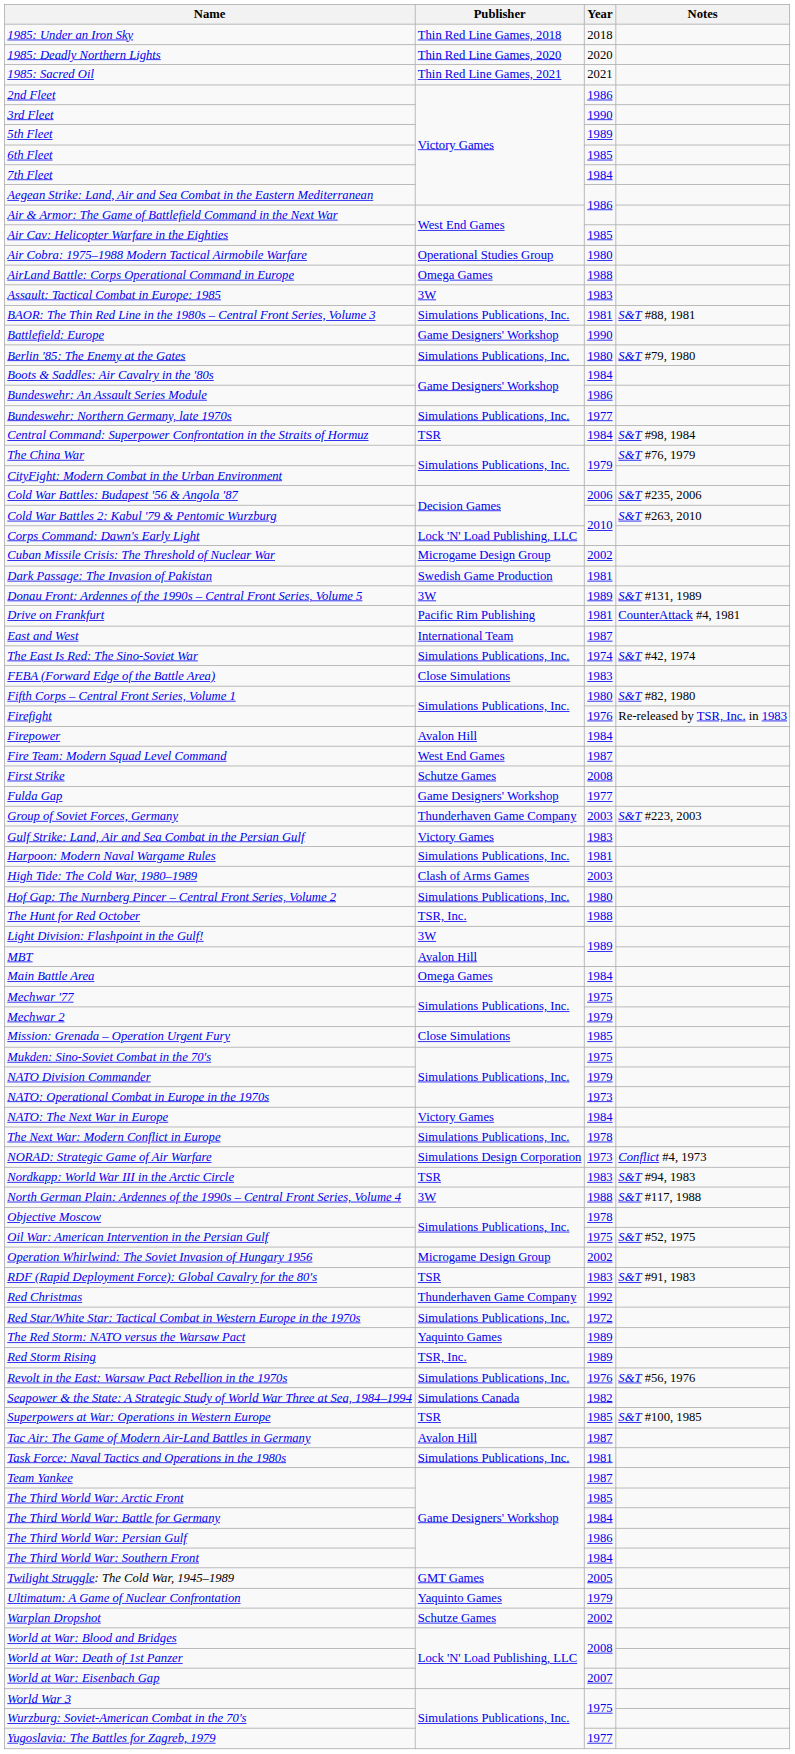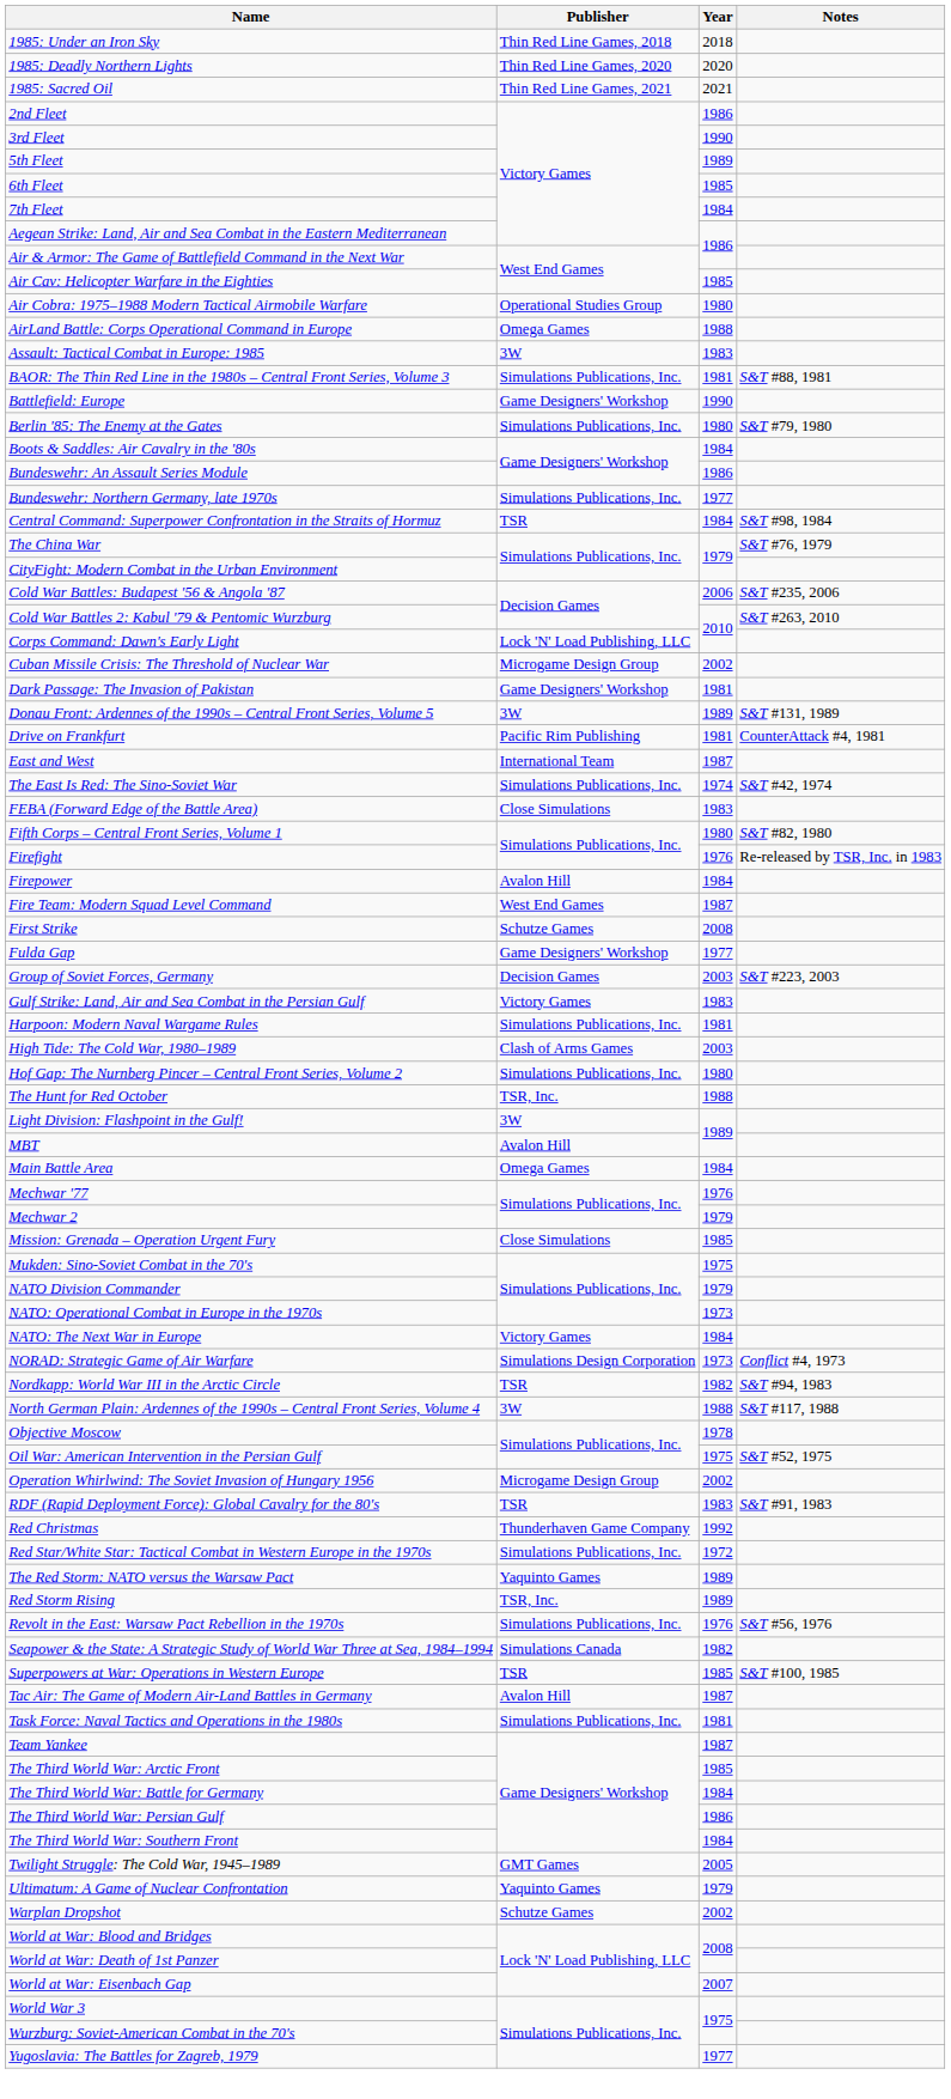 <table class="wikitable">
 <tr>
 <th>Name</th>
 <th>Publisher</th>
 <th>Year</th>
 <th>Notes</th>
 </tr>
 <tr>
 <td><em><a href='#'>1985: Under an Iron Sky</a></em></td>
 <td><a href='#'>Thin Red Line Games, 2018</a></td>
 <td>2018</td>
 <td></td>
 </tr>
 <tr>
 <td><em><a href='#'>1985: Deadly Northern Lights</a></em></td>
 <td><a href='#'>Thin Red Line Games, 2020</a></td>
 <td>2020</td>
 <td></td>
 </tr>
 <tr>
 <td><em><a href='#'>1985: Sacred Oil</a></em></td>
 <td><a href='#'>Thin Red Line Games, 2021</a></td>
 <td>2021</td>
 <td></td>
 </tr>
 <tr>
 <td><em><a href='#'>2nd Fleet</a></em></td>
 <td rowspan="6"><a href='#'>Victory Games</a></td>
 <td><a href='#'>1986</a></td>
 <td></td>
 </tr>
 <tr>
 <td><em><a href='#'>3rd Fleet</a></em></td>
 <td><a href='#'>1990</a></td>
 <td></td>
 </tr>
 <tr>
 <td><em><a href='#'>5th Fleet</a></em></td>
 <td><a href='#'>1989</a></td>
 <td></td>
 </tr>
 <tr>
 <td><em><a href='#'>6th Fleet</a></em></td>
 <td><a href='#'>1985</a></td>
 <td></td>
 </tr>
 <tr>
 <td><em><a href='#'>7th Fleet</a></em></td>
 <td><a href='#'>1984</a></td>
 <td></td>
 </tr>
 <tr>
 <td><em><a href='#'>Aegean Strike: Land, Air and Sea Combat in the Eastern Mediterranean</a></em></td>
 <td rowspan="2"><a href='#'>1986</a></td>
 <td></td>
 </tr>
 <tr>
 <td><em><a href='#'>Air & Armor: The Game of Battlefield Command in the Next War</a></em></td>
 <td rowspan="2"><a href='#'>West End Games</a></td>
 <td></td>
 </tr>
 <tr>
 <td><em><a href='#'>Air Cav: Helicopter Warfare in the Eighties</a></em></td>
 <td><a href='#'>1985</a></td>
 <td></td>
 </tr>
 <tr>
 <td><em><a href='#'>Air Cobra: 1975–1988 Modern Tactical Airmobile Warfare</a></em></td>
 <td><a href='#'>Operational Studies Group</a></td>
 <td><a href='#'>1980</a></td>
 <td></td>
 </tr>
 <tr>
 <td><em><a href='#'>AirLand Battle: Corps Operational Command in Europe</a></em></td>
 <td><a href='#'>Omega Games</a></td>
 <td><a href='#'>1988</a></td>
 <td></td>
 </tr>
 <tr>
 <td><em><a href='#'>Assault: Tactical Combat in Europe: 1985</a></em></td>
 <td><a href='#'>3W</a></td>
 <td><a href='#'>1983</a></td>
 <td></td>
 </tr>
 <tr>
 <td><em><a href='#'>BAOR: The Thin Red Line in the 1980s – Central Front Series, Volume 3</a></em></td>
 <td><a href='#'>Simulations Publications, Inc.</a></td>
 <td><a href='#'>1981</a></td>
 <td><em><a href='#'>S&T</a></em> #88, 1981</td>
 </tr>
 <tr>
 <td><em><a href='#'>Battlefield: Europe</a></em></td>
 <td><a href='#'>Game Designers' Workshop</a></td>
 <td><a href='#'>1990</a></td>
 <td></td>
 </tr>
 <tr>
 <td><em><a href='#'>Berlin '85: The Enemy at the Gates</a></em></td>
 <td><a href='#'>Simulations Publications, Inc.</a></td>
 <td><a href='#'>1980</a></td>
 <td><em><a href='#'>S&T</a></em> #79, 1980</td>
 </tr>
 <tr>
 <td><em><a href='#'>Boots & Saddles: Air Cavalry in the '80s</a></em></td>
 <td rowspan="2"><a href='#'>Game Designers' Workshop</a></td>
 <td><a href='#'>1984</a></td>
 <td></td>
 </tr>
 <tr>
 <td><em><a href='#'>Bundeswehr: An Assault Series Module</a></em></td>
 <td><a href='#'>1986</a></td>
 <td></td>
 </tr>
 <tr>
 <td><em><a href='#'>Bundeswehr: Northern Germany, late 1970s</a></em></td>
 <td><a href='#'>Simulations Publications, Inc.</a></td>
 <td><a href='#'>1977</a></td>
 <td></td>
 </tr>
 <tr>
 <td><em><a href='#'>Central Command: Superpower Confrontation in the Straits of Hormuz</a></em></td>
 <td><a href='#'>TSR</a></td>
 <td><a href='#'>1984</a></td>
 <td><em><a href='#'>S&T</a></em> #98, 1984</td>
 </tr>
 <tr>
 <td><em><a href='#'>The China War</a></em></td>
 <td rowspan="2"><a href='#'>Simulations Publications, Inc.</a></td>
 <td rowspan="2"><a href='#'>1979</a></td>
 <td><em><a href='#'>S&T</a></em> #76, 1979</td>
 </tr>
 <tr>
 <td><em><a href='#'>CityFight: Modern Combat in the Urban Environment</a></em></td>
 <td></td>
 </tr>
 <tr>
 <td><em><a href='#'>Cold War Battles: Budapest '56 & Angola '87</a></em></td>
 <td rowspan="2"><a href='#'>Decision Games</a></td>
 <td><a href='#'>2006</a></td>
 <td><em><a href='#'>S&T</a></em> #235, 2006</td>
 </tr>
 <tr>
 <td><em><a href='#'>Cold War Battles 2: Kabul '79 & Pentomic Wurzburg</a></em></td>
 <td rowspan="2"><a href='#'>2010</a></td>
 <td><em><a href='#'>S&T</a></em> #263, 2010</td>
 </tr>
 <tr>
 <td><em><a href='#'>Corps Command: Dawn's Early Light</a></em></td>
 <td><a href='#'>Lock 'N' Load Publishing, LLC</a></td>
 <td></td>
 </tr>
 <tr>
 <td><em><a href='#'>Cuban Missile Crisis: The Threshold of Nuclear War</a></em></td>
 <td><a href='#'>Microgame Design Group</a></td>
 <td><a href='#'>2002</a></td>
 <td></td>
 </tr>
 <tr>
 <td><em><a href='#'>Dark Passage: The Invasion of Pakistan</a></em></td>
-<td><a href='#'>Swedish Game Production</a></td>
+<td><a href='#'>Game Designers' Workshop</a></td>
 <td><a href='#'>1981</a></td>
 <td></td>
 </tr>
 <tr>
 <td><em><a href='#'>Donau Front: Ardennes of the 1990s – Central Front Series, Volume 5</a></em></td>
 <td><a href='#'>3W</a></td>
 <td><a href='#'>1989</a></td>
 <td><em><a href='#'>S&T</a></em> #131, 1989</td>
 </tr>
 <tr>
 <td><em><a href='#'>Drive on Frankfurt</a></em></td>
 <td><a href='#'>Pacific Rim Publishing</a></td>
 <td><a href='#'>1981</a></td>
 <td><a href='#'>CounterAttack</a> #4, 1981</td>
 </tr>
 <tr>
 <td><em><a href='#'>East and West</a></em></td>
 <td><a href='#'>International Team</a></td>
 <td><a href='#'>1987</a></td>
 <td></td>
 </tr>
 <tr>
 <td><em><a href='#'>The East Is Red: The Sino-Soviet War</a></em></td>
 <td><a href='#'>Simulations Publications, Inc.</a></td>
 <td><a href='#'>1974</a></td>
 <td><em><a href='#'>S&T</a></em> #42, 1974</td>
 </tr>
 <tr>
 <td><em><a href='#'>FEBA (Forward Edge of the Battle Area)</a></em></td>
 <td><a href='#'>Close Simulations</a></td>
 <td><a href='#'>1983</a></td>
 <td></td>
 </tr>
 <tr>
 <td><em><a href='#'>Fifth Corps – Central Front Series, Volume 1</a></em></td>
 <td rowspan="2"><a href='#'>Simulations Publications, Inc.</a></td>
 <td><a href='#'>1980</a></td>
 <td><em><a href='#'>S&T</a></em> #82, 1980</td>
 </tr>
 <tr>
 <td><em><a href='#'>Firefight</a></em></td>
 <td><a href='#'>1976</a></td>
 <td>Re-released by <a href='#'>TSR, Inc.</a> in <a href='#'>1983</a></td>
 </tr>
 <tr>
 <td><em><a href='#'>Firepower</a></em></td>
 <td><a href='#'>Avalon Hill</a></td>
 <td><a href='#'>1984</a></td>
 <td></td>
 </tr>
 <tr>
 <td><em><a href='#'>Fire Team: Modern Squad Level Command</a></em></td>
 <td><a href='#'>West End Games</a></td>
 <td><a href='#'>1987</a></td>
 <td></td>
 </tr>
 <tr>
 <td><em><a href='#'>First Strike</a></em></td>
 <td><a href='#'>Schutze Games</a></td>
 <td><a href='#'>2008</a></td>
 <td></td>
 </tr>
 <tr>
 <td><em><a href='#'>Fulda Gap</a></em></td>
 <td><a href='#'>Game Designers' Workshop</a></td>
 <td><a href='#'>1977</a></td>
 <td></td>
 </tr>
 <tr>
 <td><em><a href='#'>Group of Soviet Forces, Germany</a></em></td>
-<td><a href='#'>Thunderhaven Game Company</a></td>
+<td><a href='#'>Decision Games</a></td>
 <td><a href='#'>2003</a></td>
 <td><em><a href='#'>S&T</a></em> #223, 2003</td>
 </tr>
 <tr>
 <td><em><a href='#'>Gulf Strike: Land, Air and Sea Combat in the Persian Gulf</a></em></td>
 <td><a href='#'>Victory Games</a></td>
 <td><a href='#'>1983</a></td>
 <td></td>
 </tr>
 <tr>
 <td><em><a href='#'>Harpoon: Modern Naval Wargame Rules</a></em></td>
 <td><a href='#'>Simulations Publications, Inc.</a></td>
 <td><a href='#'>1981</a></td>
 <td></td>
 </tr>
 <tr>
 <td><em><a href='#'>High Tide: The Cold War, 1980–1989</a></em></td>
 <td><a href='#'>Clash of Arms Games</a></td>
 <td><a href='#'>2003</a></td>
 <td></td>
 </tr>
 <tr>
 <td><em><a href='#'>Hof Gap: The Nurnberg Pincer – Central Front Series, Volume 2</a></em></td>
 <td><a href='#'>Simulations Publications, Inc.</a></td>
 <td><a href='#'>1980</a></td>
 <td></td>
 </tr>
 <tr>
 <td><em><a href='#'>The Hunt for Red October</a></em></td>
 <td><a href='#'>TSR, Inc.</a></td>
 <td><a href='#'>1988</a></td>
 <td></td>
 </tr>
 <tr>
 <td><em><a href='#'>Light Division: Flashpoint in the Gulf!</a></em></td>
 <td><a href='#'>3W</a></td>
 <td rowspan="2"><a href='#'>1989</a></td>
 <td></td>
 </tr>
 <tr>
 <td><em><a href='#'>MBT</a></em></td>
 <td><a href='#'>Avalon Hill</a></td>
 <td></td>
 </tr>
 <tr>
 <td><em><a href='#'>Main Battle Area</a></em></td>
 <td><a href='#'>Omega Games</a></td>
 <td><a href='#'>1984</a></td>
 <td></td>
 </tr>
 <tr>
 <td><em><a href='#'>Mechwar '77</a></em></td>
 <td rowspan="2"><a href='#'>Simulations Publications, Inc.</a></td>
-<td><a href='#'>1975</a></td>
+<td><a href='#'>1976</a></td>
 <td></td>
 </tr>
 <tr>
 <td><em><a href='#'>Mechwar 2</a></em></td>
 <td><a href='#'>1979</a></td>
 <td></td>
 </tr>
 <tr>
 <td><em><a href='#'>Mission: Grenada – Operation Urgent Fury</a></em></td>
 <td><a href='#'>Close Simulations</a></td>
 <td><a href='#'>1985</a></td>
 <td></td>
 </tr>
 <tr>
 <td><em><a href='#'>Mukden: Sino-Soviet Combat in the 70's</a></em></td>
 <td rowspan="3"><a href='#'>Simulations Publications, Inc.</a></td>
 <td><a href='#'>1975</a></td>
 <td></td>
 </tr>
 <tr>
 <td><em><a href='#'>NATO Division Commander</a></em></td>
 <td><a href='#'>1979</a></td>
 <td></td>
 </tr>
 <tr>
 <td><em><a href='#'>NATO: Operational Combat in Europe in the 1970s</a></em></td>
 <td><a href='#'>1973</a></td>
 <td></td>
 </tr>
 <tr>
 <td><em><a href='#'>NATO: The Next War in Europe</a></em></td>
 <td><a href='#'>Victory Games</a></td>
 <td><a href='#'>1984</a></td>
 <td></td>
 </tr>
 <tr>
-<td><em><a href='#'>The Next War: Modern Conflict in Europe</a></em></td>
-<td><a href='#'>Simulations Publications, Inc.</a></td>
-<td><a href='#'>1978</a></td>
-<td></td>
-</tr>
-<tr>
 <td><em><a href='#'>NORAD: Strategic Game of Air Warfare</a></em></td>
 <td><a href='#'>Simulations Design Corporation</a></td>
 <td><a href='#'>1973</a></td>
 <td><em><a href='#'>Conflict</a></em> #4, 1973</td>
 </tr>
 <tr>
 <td><em><a href='#'>Nordkapp: World War III in the Arctic Circle</a></em></td>
 <td><a href='#'>TSR</a></td>
-<td><a href='#'>1983</a></td>
+<td><a href='#'>1982</a></td>
 <td><em><a href='#'>S&T</a></em> #94, 1983</td>
 </tr>
 <tr>
 <td><em><a href='#'>North German Plain: Ardennes of the 1990s – Central Front Series, Volume 4</a></em></td>
 <td><a href='#'>3W</a></td>
 <td><a href='#'>1988</a></td>
 <td><em><a href='#'>S&T</a></em> #117, 1988</td>
 </tr>
 <tr>
 <td><em><a href='#'>Objective Moscow</a></em></td>
 <td rowspan="2"><a href='#'>Simulations Publications, Inc.</a></td>
 <td><a href='#'>1978</a></td>
 <td></td>
 </tr>
 <tr>
 <td><em><a href='#'>Oil War: American Intervention in the Persian Gulf</a></em></td>
 <td><a href='#'>1975</a></td>
 <td><em><a href='#'>S&T</a></em> #52, 1975</td>
 </tr>
 <tr>
 <td><em><a href='#'>Operation Whirlwind: The Soviet Invasion of Hungary 1956</a></em></td>
 <td><a href='#'>Microgame Design Group</a></td>
 <td><a href='#'>2002</a></td>
 <td></td>
 </tr>
 <tr>
 <td><em><a href='#'>RDF (Rapid Deployment Force): Global Cavalry for the 80's</a></em></td>
 <td><a href='#'>TSR</a></td>
 <td><a href='#'>1983</a></td>
 <td><em><a href='#'>S&T</a></em> #91, 1983</td>
 </tr>
 <tr>
 <td><em><a href='#'>Red Christmas</a></em></td>
 <td><a href='#'>Thunderhaven Game Company</a></td>
 <td><a href='#'>1992</a></td>
 <td></td>
 </tr>
 <tr>
 <td><em><a href='#'>Red Star/White Star: Tactical Combat in Western Europe in the 1970s</a></em></td>
 <td><a href='#'>Simulations Publications, Inc.</a></td>
 <td><a href='#'>1972</a></td>
 <td></td>
 </tr>
 <tr>
 <td><em><a href='#'>The Red Storm: NATO versus the Warsaw Pact</a></em></td>
 <td><a href='#'>Yaquinto Games</a></td>
 <td><a href='#'>1989</a></td>
 <td></td>
 </tr>
 <tr>
 <td><em><a href='#'>Red Storm Rising</a></em></td>
 <td><a href='#'>TSR, Inc.</a></td>
 <td><a href='#'>1989</a></td>
 <td></td>
 </tr>
 <tr>
 <td><em><a href='#'>Revolt in the East: Warsaw Pact Rebellion in the 1970s</a></em></td>
 <td><a href='#'>Simulations Publications, Inc.</a></td>
 <td><a href='#'>1976</a></td>
 <td><em><a href='#'>S&T</a></em> #56, 1976</td>
 </tr>
 <tr>
 <td><em><a href='#'>Seapower & the State: A Strategic Study of World War Three at Sea, 1984–1994</a></em></td>
 <td><a href='#'>Simulations Canada</a></td>
 <td><a href='#'>1982</a></td>
 <td></td>
 </tr>
 <tr>
 <td><em><a href='#'>Superpowers at War: Operations in Western Europe</a></em></td>
 <td><a href='#'>TSR</a></td>
 <td><a href='#'>1985</a></td>
 <td><em><a href='#'>S&T</a></em> #100, 1985</td>
 </tr>
 <tr>
 <td><em><a href='#'>Tac Air: The Game of Modern Air-Land Battles in Germany</a></em></td>
 <td><a href='#'>Avalon Hill</a></td>
 <td><a href='#'>1987</a></td>
 <td></td>
 </tr>
 <tr>
 <td><em><a href='#'>Task Force: Naval Tactics and Operations in the 1980s</a></em></td>
 <td><a href='#'>Simulations Publications, Inc.</a></td>
 <td><a href='#'>1981</a></td>
 <td></td>
 </tr>
 <tr>
 <td><em><a href='#'>Team Yankee</a></em></td>
 <td rowspan="5"><a href='#'>Game Designers' Workshop</a></td>
 <td><a href='#'>1987</a></td>
 <td></td>
 </tr>
 <tr>
 <td><em><a href='#'>The Third World War: Arctic Front</a></em></td>
 <td><a href='#'>1985</a></td>
 <td></td>
 </tr>
 <tr>
 <td><em><a href='#'>The Third World War: Battle for Germany</a></em></td>
 <td><a href='#'>1984</a></td>
 <td></td>
 </tr>
 <tr>
 <td><em><a href='#'>The Third World War: Persian Gulf</a></em></td>
 <td><a href='#'>1986</a></td>
 <td></td>
 </tr>
 <tr>
 <td><em><a href='#'>The Third World War: Southern Front</a></em></td>
 <td><a href='#'>1984</a></td>
 <td></td>
 </tr>
 <tr>
 <td><em><a href='#'>Twilight Struggle</a>: The Cold War, 1945–1989</em></td>
 <td><a href='#'>GMT Games</a></td>
 <td><a href='#'>2005</a></td>
 <td></td>
 </tr>
 <tr>
 <td><em><a href='#'>Ultimatum: A Game of Nuclear Confrontation</a></em></td>
 <td><a href='#'>Yaquinto Games</a></td>
 <td><a href='#'>1979</a></td>
 <td></td>
 </tr>
 <tr>
 <td><em><a href='#'>Warplan Dropshot</a></em></td>
 <td><a href='#'>Schutze Games</a></td>
 <td><a href='#'>2002</a></td>
 <td></td>
 </tr>
 <tr>
 <td><em><a href='#'>World at War: Blood and Bridges</a></em></td>
 <td rowspan="3"><a href='#'>Lock 'N' Load Publishing, LLC</a></td>
 <td rowspan="2"><a href='#'>2008</a></td>
 <td></td>
 </tr>
 <tr>
 <td><em><a href='#'>World at War: Death of 1st Panzer</a></em></td>
 <td></td>
 </tr>
 <tr>
 <td><em><a href='#'>World at War: Eisenbach Gap</a></em></td>
 <td><a href='#'>2007</a></td>
 <td></td>
 </tr>
 <tr>
 <td><em><a href='#'>World War 3</a></em></td>
 <td rowspan="3"><a href='#'>Simulations Publications, Inc.</a></td>
 <td rowspan="2"><a href='#'>1975</a></td>
 <td></td>
 </tr>
 <tr>
 <td><em><a href='#'>Wurzburg: Soviet-American Combat in the 70's</a></em></td>
 <td></td>
 </tr>
 <tr>
 <td><em><a href='#'>Yugoslavia: The Battles for Zagreb, 1979</a></em></td>
 <td><a href='#'>1977</a></td>
 <td></td>
 </tr>
 </table>
